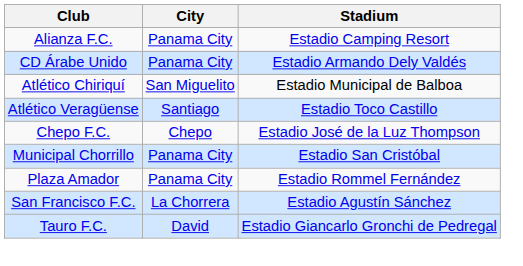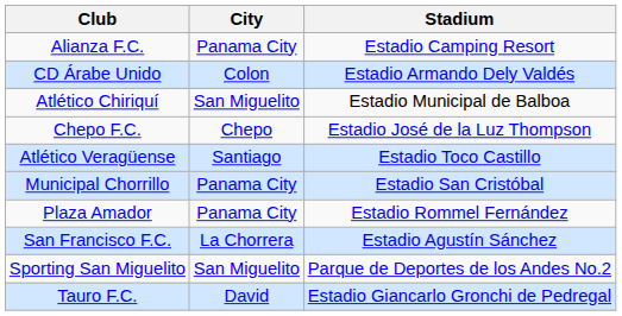 <table class="wikitable" style="text-align: center;">
 <tr>
 <th>Club</th>
 <th>City</th>
 <th>Stadium</th>
 </tr>
 <tr>
 <td><a href='#'>Alianza F.C.</a></td>
 <td><a href='#'>Panama City</a></td>
 <td><a href='#'>Estadio Camping Resort</a></td>
 </tr>
 <tr bgcolor=#D0E7FF>
 <td><a href='#'>CD Árabe Unido</a></td>
-<td><a href='#'>Panama City</a></td>
+<td><a href='#'>Colon</a></td>
 <td><a href='#'>Estadio Armando Dely Valdés</a></td>
 </tr>
 <tr>
 <td><a href='#'>Atlético Chiriquí</a></td>
 <td><a href='#'>San Miguelito</a></td>
 <td>Estadio Municipal de Balboa</td>
 </tr>
+<tr>
+<td><a href='#'>Chepo F.C.</a></td>
+<td><a href='#'>Chepo</a></td>
+<td><a href='#'>Estadio José de la Luz Thompson</a></td>
+</tr>
 <tr bgcolor=#D0E7FF>
 <td><a href='#'>Atlético Veragüense</a></td>
 <td><a href='#'>Santiago</a></td>
 <td><a href='#'>Estadio Toco Castillo</a></td>
-</tr>
-<tr>
-<td><a href='#'>Chepo F.C.</a></td>
-<td><a href='#'>Chepo</a></td>
-<td><a href='#'>Estadio José de la Luz Thompson</a></td>
 </tr>
 <tr bgcolor=#D0E7FF>
 <td><a href='#'>Municipal Chorrillo</a></td>
 <td><a href='#'>Panama City</a></td>
 <td><a href='#'>Estadio San Cristóbal</a></td>
 </tr>
 <tr>
 <td><a href='#'>Plaza Amador</a></td>
 <td><a href='#'>Panama City</a></td>
 <td><a href='#'>Estadio Rommel Fernández</a></td>
 </tr>
 <tr bgcolor=#D0E7FF>
 <td><a href='#'>San Francisco F.C.</a></td>
 <td><a href='#'>La Chorrera</a></td>
 <td><a href='#'>Estadio Agustín Sánchez</a></td>
 </tr>
+<tr>
+<td><a href='#'>Sporting San Miguelito</a></td>
+<td><a href='#'>San Miguelito</a></td>
+<td><a href='#'>Parque de Deportes de los Andes No.2</a></td>
+</tr>
 <tr bgcolor=#D0E7FF>
 <td><a href='#'>Tauro F.C.</a></td>
 <td><a href='#'>David</a></td>
 <td><a href='#'>Estadio Giancarlo Gronchi de Pedregal</a></td>
 </tr>
 </table>
